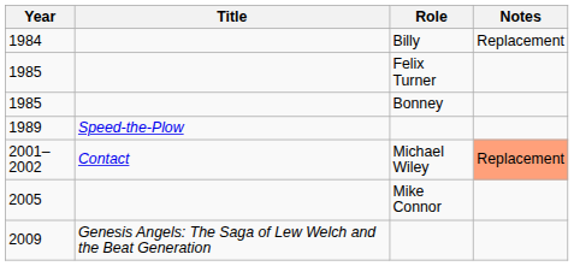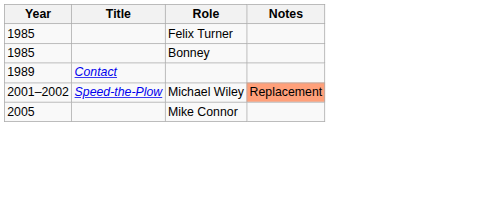 <table class="wikitable sortable">
 <tr>
 <th>Year</th>
 <th>Title</th>
 <th>Role</th>
 <th class="unsortable">Notes</th>
-</tr>
-<tr>
-<td>1984</td>
-<td><em></em></td>
-<td>Billy</td>
-<td>Replacement</td>
 </tr>
 <tr>
 <td>1985</td>
 <td><em></em></td>
 <td>Felix Turner</td>
 <td></td>
 </tr>
 <tr>
 <td>1985</td>
 <td><em></em></td>
 <td>Bonney</td>
 <td></td>
 </tr>
 <tr>
 <td>1989</td>
-<td><em><a href='#'>Speed-the-Plow</a></em></td>
+<td><em><a href='#'>Contact</a></em></td>
 <td></td>
 <td></td>
 </tr>
 <tr>
 <td>2001–2002</td>
-<td><em><a href='#'>Contact</a></em></td>
+<td><em><a href='#'>Speed-the-Plow</a></em></td>
 <td>Michael Wiley</td>
 <td style="background: lightsalmon;">Replacement</td>
 </tr>
 <tr>
 <td>2005</td>
 <td><em></em></td>
 <td>Mike Connor</td>
 <td></td>
 </tr>
-<tr>
-<td>2009</td>
-<td><em>Genesis Angels: The Saga of Lew Welch and the Beat Generation</em></td>
-<td></td>
-<td></td>
-</tr>
 </table>
